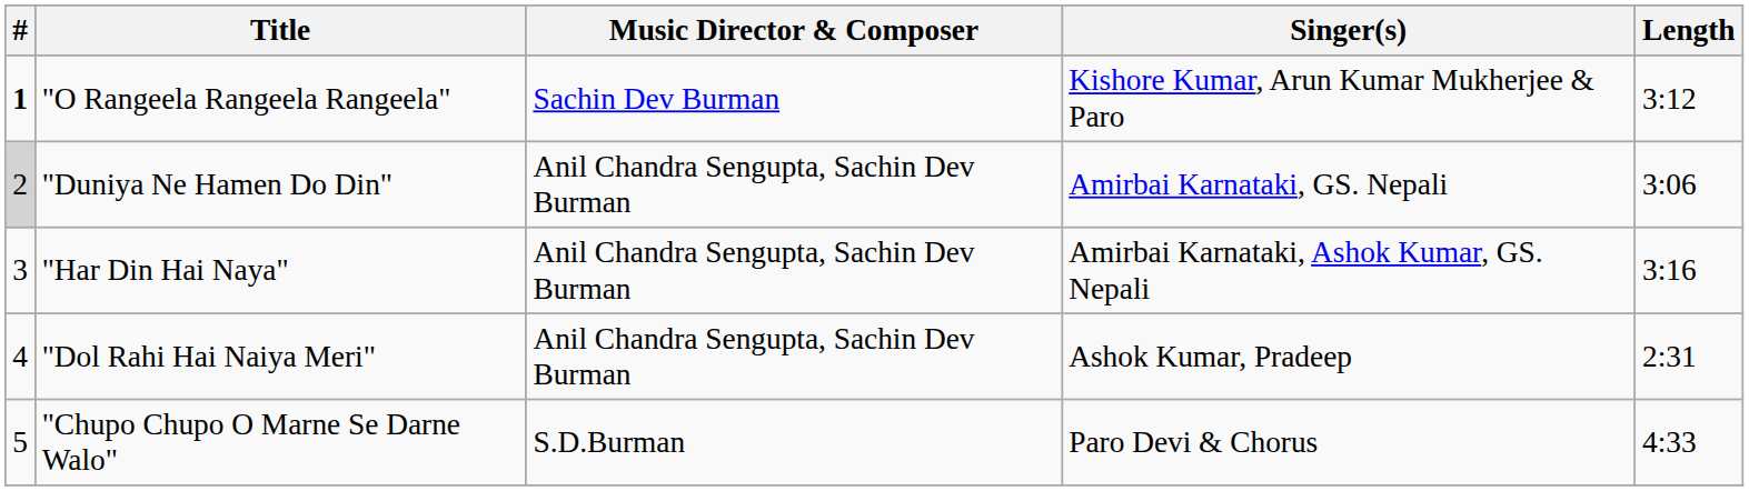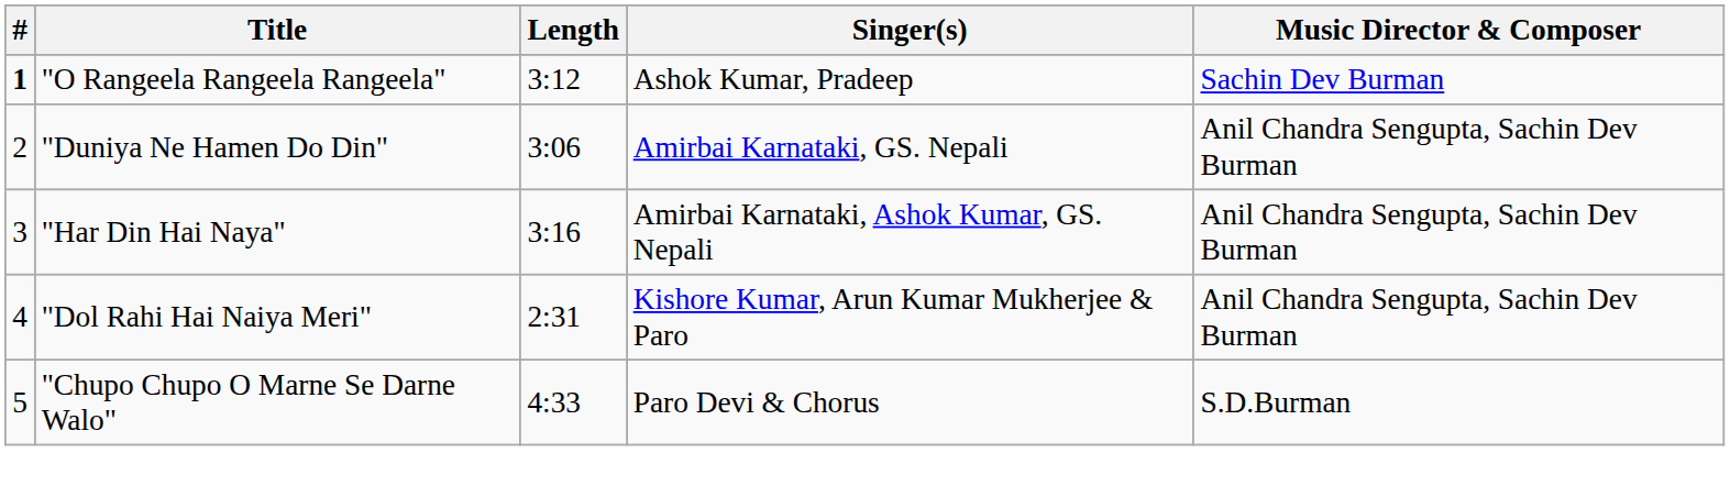 <table class="wikitable" style="font-size:95%;">
 <tr>
 <th>#</th>
 <th>Title</th>
+<th>Length</th>
+<th>Singer(s)</th>
 <th>Music Director & Composer</th>
-<th>Singer(s)</th>
-<th>Length</th>
 </tr>
 <tr>
 <td><strong>1</strong></td>
 <td>"O Rangeela Rangeela Rangeela"</td>
+<td>3:12</td>
+<td>Ashok Kumar, Pradeep</td>
 <td><a href='#'>Sachin Dev Burman</a></td>
-<td><a href='#'>Kishore Kumar</a>, Arun Kumar Mukherjee & Paro</td>
-<td>3:12</td>
 </tr>
 <tr>
-<td style="background: lightgrey;">2</td>
+<td>2</td>
 <td>"Duniya Ne Hamen Do Din"</td>
+<td>3:06</td>
+<td><a href='#'>Amirbai Karnataki</a>, GS. Nepali</td>
 <td>Anil Chandra Sengupta, Sachin Dev Burman</td>
-<td><a href='#'>Amirbai Karnataki</a>, GS. Nepali</td>
-<td>3:06</td>
 </tr>
 <tr>
 <td>3</td>
 <td>"Har Din Hai Naya"</td>
+<td>3:16</td>
+<td>Amirbai Karnataki, <a href='#'>Ashok Kumar</a>, GS. Nepali</td>
 <td>Anil Chandra Sengupta, Sachin Dev Burman</td>
-<td>Amirbai Karnataki, <a href='#'>Ashok Kumar</a>, GS. Nepali</td>
-<td>3:16</td>
 </tr>
 <tr>
 <td>4</td>
 <td>"Dol Rahi Hai Naiya Meri"</td>
+<td>2:31</td>
+<td><a href='#'>Kishore Kumar</a>, Arun Kumar Mukherjee & Paro</td>
 <td>Anil Chandra Sengupta, Sachin Dev Burman</td>
-<td>Ashok Kumar, Pradeep</td>
-<td>2:31</td>
 </tr>
 <tr>
 <td>5</td>
 <td>"Chupo Chupo O Marne Se Darne Walo"</td>
+<td>4:33</td>
+<td>Paro Devi & Chorus</td>
 <td>S.D.Burman</td>
-<td>Paro Devi & Chorus</td>
-<td>4:33</td>
 </tr>
 </table>
